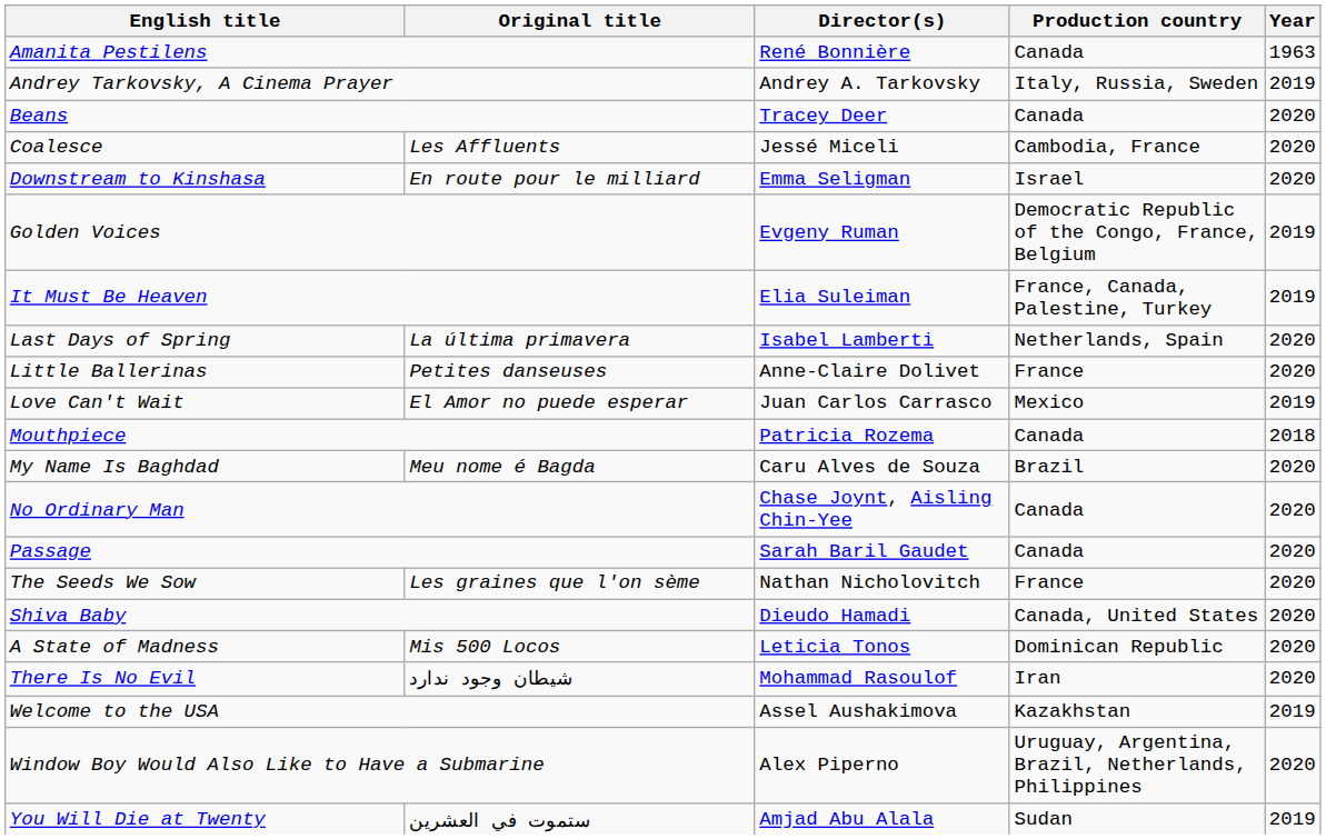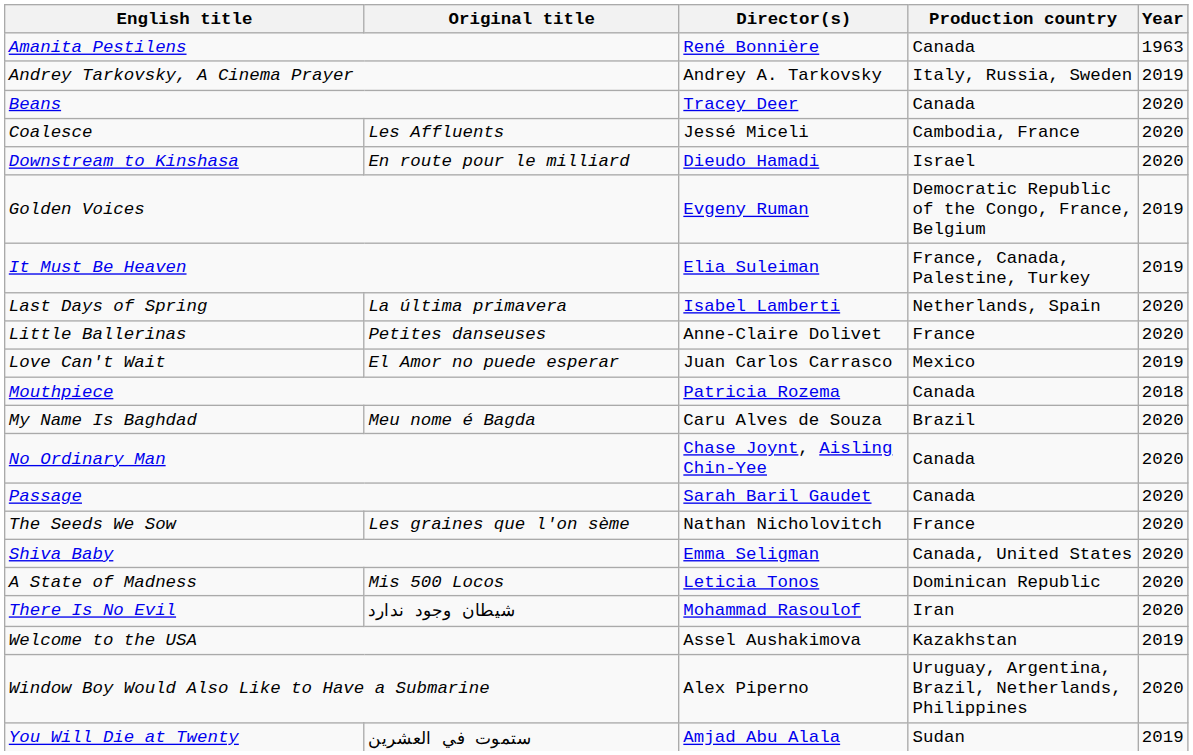 <table class="wikitable" width=100%>
 <tr>
 <th scope="col" width="32%">English title</th>
 <th scope="col" width="28%">Original title</th>
 <th scope="col" width="20%">Director(s)</th>
 <th scope="col" width="20%">Production country</th>
 <th scope="col" width="20%">Year</th>
 </tr>
 <tr>
 <td colspan=2><em><a href='#'>Amanita Pestilens</a></em></td>
 <td><a href='#'>René Bonnière</a></td>
 <td>Canada</td>
 <td>1963</td>
 </tr>
 <tr>
 <td colspan=2><em>Andrey Tarkovsky, A Cinema Prayer</em></td>
 <td>Andrey A. Tarkovsky</td>
 <td>Italy, Russia, Sweden</td>
 <td>2019</td>
 </tr>
 <tr>
 <td colspan=2><em><a href='#'>Beans</a></em></td>
 <td><a href='#'>Tracey Deer</a></td>
 <td>Canada</td>
 <td>2020</td>
 </tr>
 <tr>
 <td><em>Coalesce</em></td>
 <td><em>Les Affluents</em></td>
 <td>Jessé Miceli</td>
 <td>Cambodia, France</td>
 <td>2020</td>
 </tr>
 <tr>
 <td><em><a href='#'>Downstream to Kinshasa</a></em></td>
 <td><em>En route pour le milliard</em></td>
-<td><a href='#'>Emma Seligman</a></td>
+<td><a href='#'>Dieudo Hamadi</a></td>
 <td>Israel</td>
 <td>2020</td>
 </tr>
 <tr>
 <td colspan=2><em>Golden Voices</em></td>
 <td><a href='#'>Evgeny Ruman</a></td>
 <td>Democratic Republic of the Congo, France, Belgium</td>
 <td>2019</td>
 </tr>
 <tr>
 <td colspan=2><em><a href='#'>It Must Be Heaven</a></em></td>
 <td><a href='#'>Elia Suleiman</a></td>
 <td>France, Canada, Palestine, Turkey</td>
 <td>2019</td>
 </tr>
 <tr>
 <td><em>Last Days of Spring</em></td>
 <td><em>La última primavera</em></td>
 <td><a href='#'>Isabel Lamberti</a></td>
 <td>Netherlands, Spain</td>
 <td>2020</td>
 </tr>
 <tr>
 <td><em>Little Ballerinas</em></td>
 <td><em>Petites danseuses</em></td>
 <td>Anne-Claire Dolivet</td>
 <td>France</td>
 <td>2020</td>
 </tr>
 <tr>
 <td><em>Love Can't Wait</em></td>
 <td><em>El Amor no puede esperar</em></td>
 <td>Juan Carlos Carrasco</td>
 <td>Mexico</td>
 <td>2019</td>
 </tr>
 <tr>
 <td colspan=2><em><a href='#'>Mouthpiece</a></em></td>
 <td><a href='#'>Patricia Rozema</a></td>
 <td>Canada</td>
 <td>2018</td>
 </tr>
 <tr>
 <td><em>My Name Is Baghdad</em></td>
 <td><em>Meu nome é Bagda</em></td>
 <td>Caru Alves de Souza</td>
 <td>Brazil</td>
 <td>2020</td>
 </tr>
 <tr>
 <td colspan=2><em><a href='#'>No Ordinary Man</a></em></td>
 <td><a href='#'>Chase Joynt</a>, <a href='#'>Aisling Chin-Yee</a></td>
 <td>Canada</td>
 <td>2020</td>
 </tr>
 <tr>
 <td colspan=2><em><a href='#'>Passage</a></em></td>
 <td><a href='#'>Sarah Baril Gaudet</a></td>
 <td>Canada</td>
 <td>2020</td>
 </tr>
 <tr>
 <td><em>The Seeds We Sow</em></td>
 <td><em>Les graines que l'on sème</em></td>
 <td>Nathan Nicholovitch</td>
 <td>France</td>
 <td>2020</td>
 </tr>
 <tr>
 <td colspan=2><em><a href='#'>Shiva Baby</a></em></td>
-<td><a href='#'>Dieudo Hamadi</a></td>
+<td><a href='#'>Emma Seligman</a></td>
 <td>Canada, United States</td>
 <td>2020</td>
 </tr>
 <tr>
 <td><em>A State of Madness</em></td>
 <td><em>Mis 500 Locos</em></td>
 <td><a href='#'>Leticia Tonos</a></td>
 <td>Dominican Republic</td>
 <td>2020</td>
 </tr>
 <tr>
 <td><em><a href='#'>There Is No Evil</a></em></td>
 <td>شیطان وجود ندارد</td>
 <td><a href='#'>Mohammad Rasoulof</a></td>
 <td>Iran</td>
 <td>2020</td>
 </tr>
 <tr>
 <td colspan=2><em>Welcome to the USA</em></td>
 <td>Assel Aushakimova</td>
 <td>Kazakhstan</td>
 <td>2019</td>
 </tr>
 <tr>
 <td colspan=2><em>Window Boy Would Also Like to Have a Submarine</em></td>
 <td>Alex Piperno</td>
 <td>Uruguay, Argentina, Brazil, Netherlands, Philippines</td>
 <td>2020</td>
 </tr>
 <tr>
 <td><em><a href='#'>You Will Die at Twenty</a></em></td>
 <td>ستموت في العشرين</td>
 <td><a href='#'>Amjad Abu Alala</a></td>
 <td>Sudan</td>
 <td>2019</td>
 </tr>
 </table>
